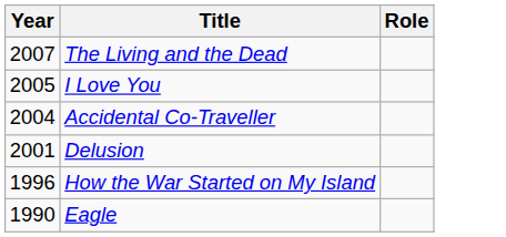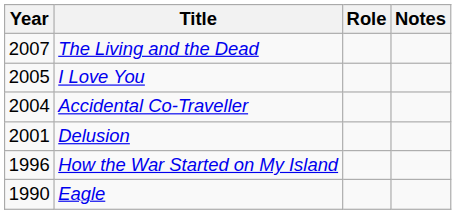 <table class="wikitable sortable">
 <tr>
 <th>Year</th>
 <th>Title</th>
 <th>Role</th>
+<th class="unsortable">Notes</th>
 </tr>
 <tr>
 <td>2007</td>
 <td><em><a href='#'>The Living and the Dead</a></em></td>
+<td></td>
 <td></td>
 </tr>
 <tr>
 <td>2005</td>
 <td><em><a href='#'>I Love You</a></em></td>
 <td></td>
+<td></td>
 </tr>
 <tr>
 <td>2004</td>
 <td><em><a href='#'>Accidental Co-Traveller</a></em></td>
+<td></td>
 <td></td>
 </tr>
 <tr>
 <td>2001</td>
 <td><em><a href='#'>Delusion</a></em></td>
 <td></td>
+<td></td>
 </tr>
 <tr>
 <td>1996</td>
 <td><em><a href='#'>How the War Started on My Island</a></em></td>
+<td></td>
 <td></td>
 </tr>
 <tr>
 <td>1990</td>
 <td><em><a href='#'>Eagle</a></em></td>
 <td></td>
+<td></td>
 </tr>
 </table>
